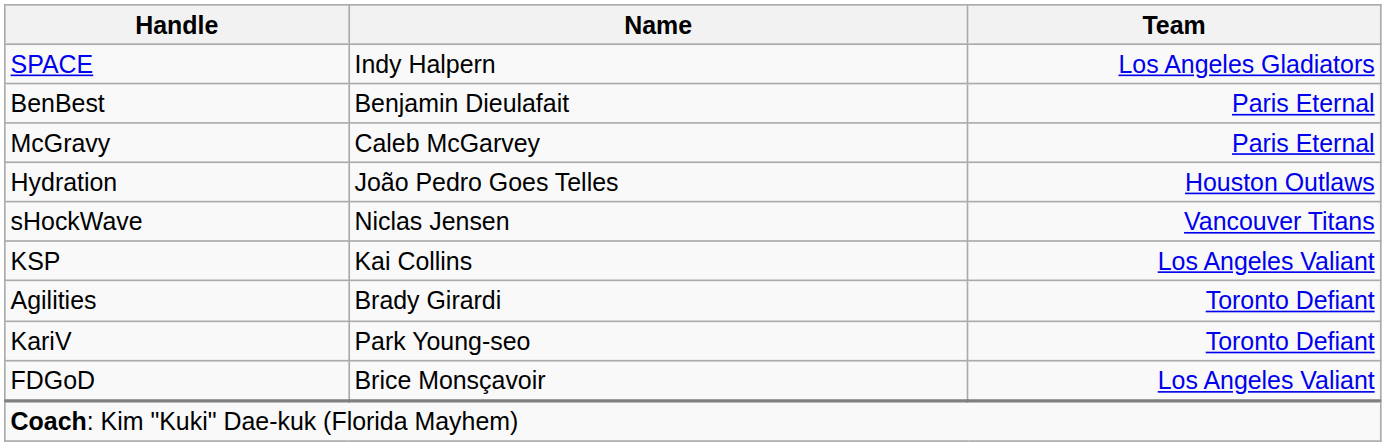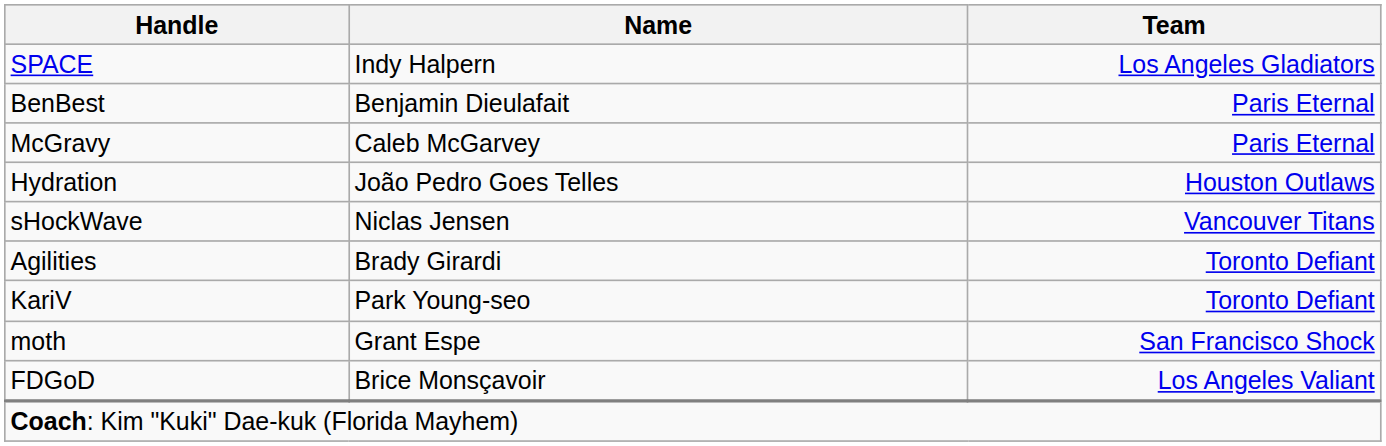 <table class="wikitable" style="width:95%; font-size:95%">
 <tr>
 <th style="width:25%;" scope="col">Handle</th>
 <th style="width:45%;" scope="col">Name</th>
 <th style="width:30%;" scope="col">Team</th>
 </tr>
 <tr>
 <td><a href='#'>SPACE</a></td>
 <td>Indy Halpern</td>
 <td align= right><a href='#'>Los Angeles Gladiators</a></td>
 </tr>
 <tr>
 <td>BenBest</td>
 <td>Benjamin Dieulafait</td>
 <td align= right><a href='#'>Paris Eternal</a></td>
 </tr>
 <tr>
 <td>McGravy</td>
 <td>Caleb McGarvey</td>
 <td align= right><a href='#'>Paris Eternal</a></td>
 </tr>
 <tr>
 <td>Hydration</td>
 <td>João Pedro Goes Telles</td>
 <td align= right><a href='#'>Houston Outlaws</a></td>
 </tr>
 <tr>
 <td>sHockWave</td>
 <td>Niclas Jensen</td>
 <td align= right><a href='#'>Vancouver Titans</a></td>
 </tr>
 <tr>
-<td>KSP</td>
-<td>Kai Collins</td>
-<td align= right><a href='#'>Los Angeles Valiant</a></td>
-</tr>
-<tr>
 <td>Agilities</td>
 <td>Brady Girardi</td>
 <td align= right><a href='#'>Toronto Defiant</a></td>
 </tr>
 <tr>
 <td>KariV</td>
 <td>Park Young-seo</td>
 <td align= right><a href='#'>Toronto Defiant</a></td>
 </tr>
 <tr>
+<td>moth</td>
+<td>Grant Espe</td>
+<td align= right><a href='#'>San Francisco Shock</a></td>
+</tr>
+<tr>
 <td>FDGoD</td>
 <td>Brice Monsçavoir</td>
 <td align= right><a href='#'>Los Angeles Valiant</a></td>
 </tr>
 <tr>
 <td colspan="3" style="border-top:2px solid grey;"><strong>Coach</strong>: Kim "Kuki" Dae-kuk (Florida Mayhem)</td>
 </tr>
 </table>
